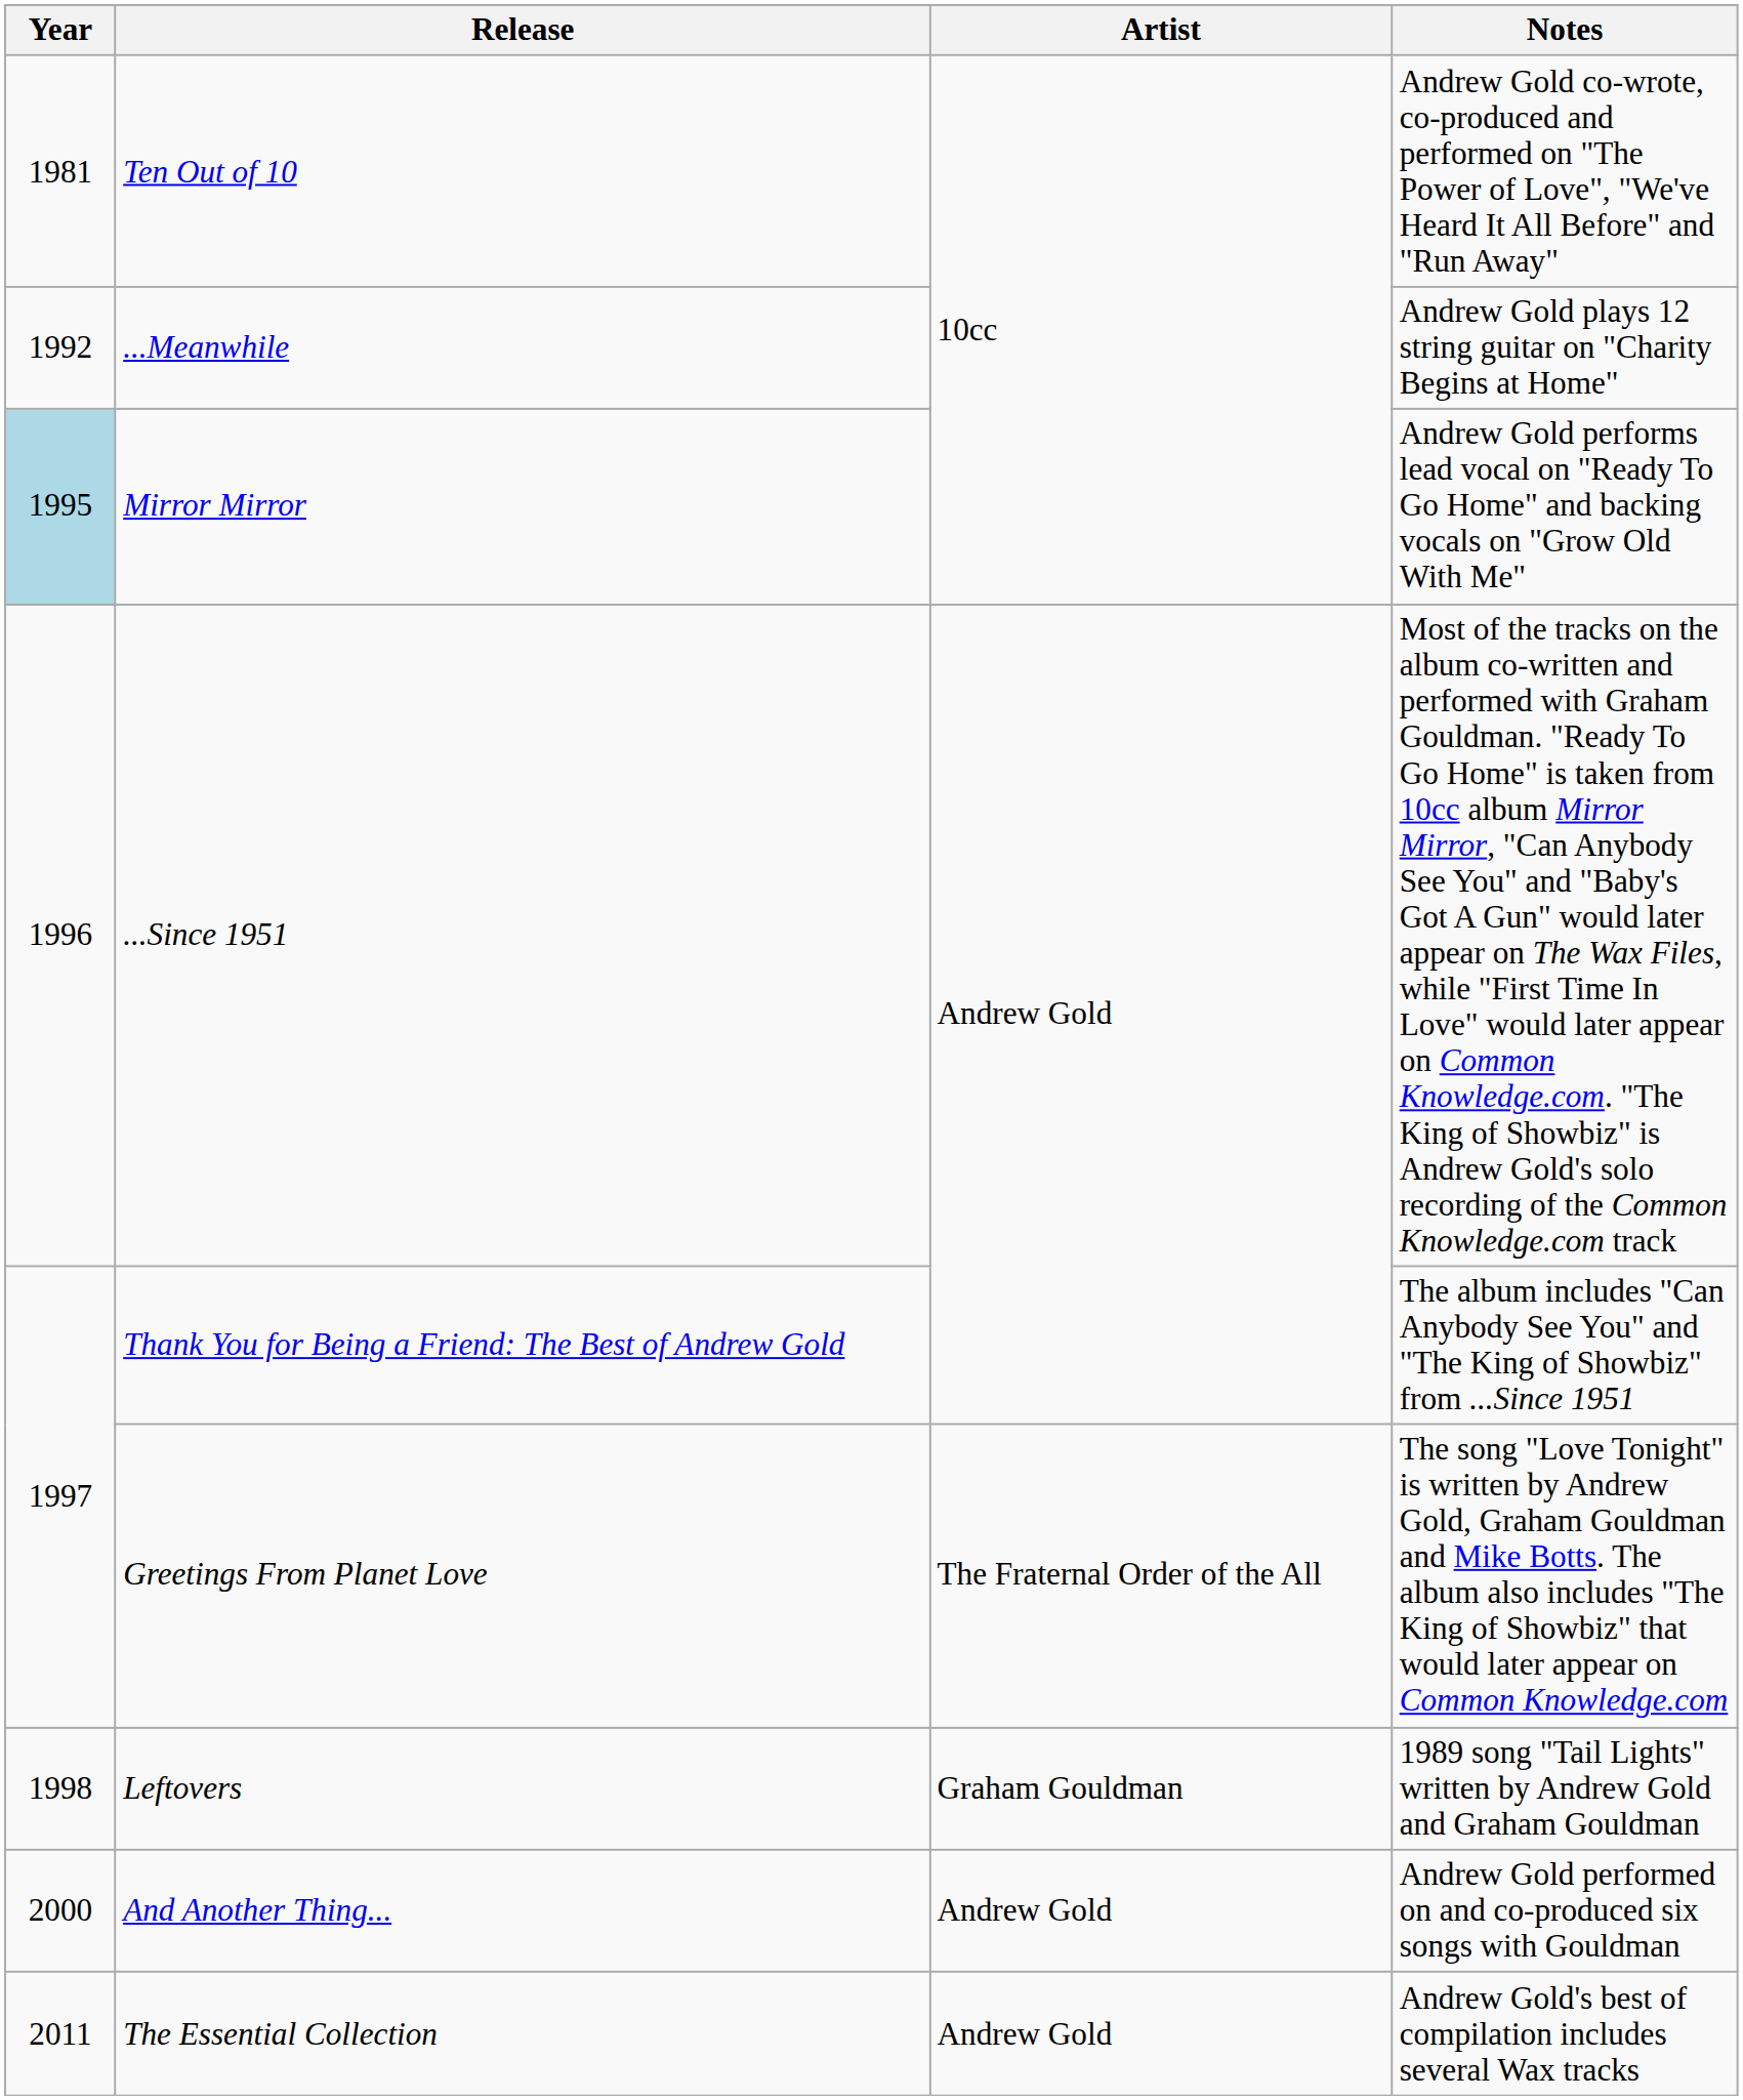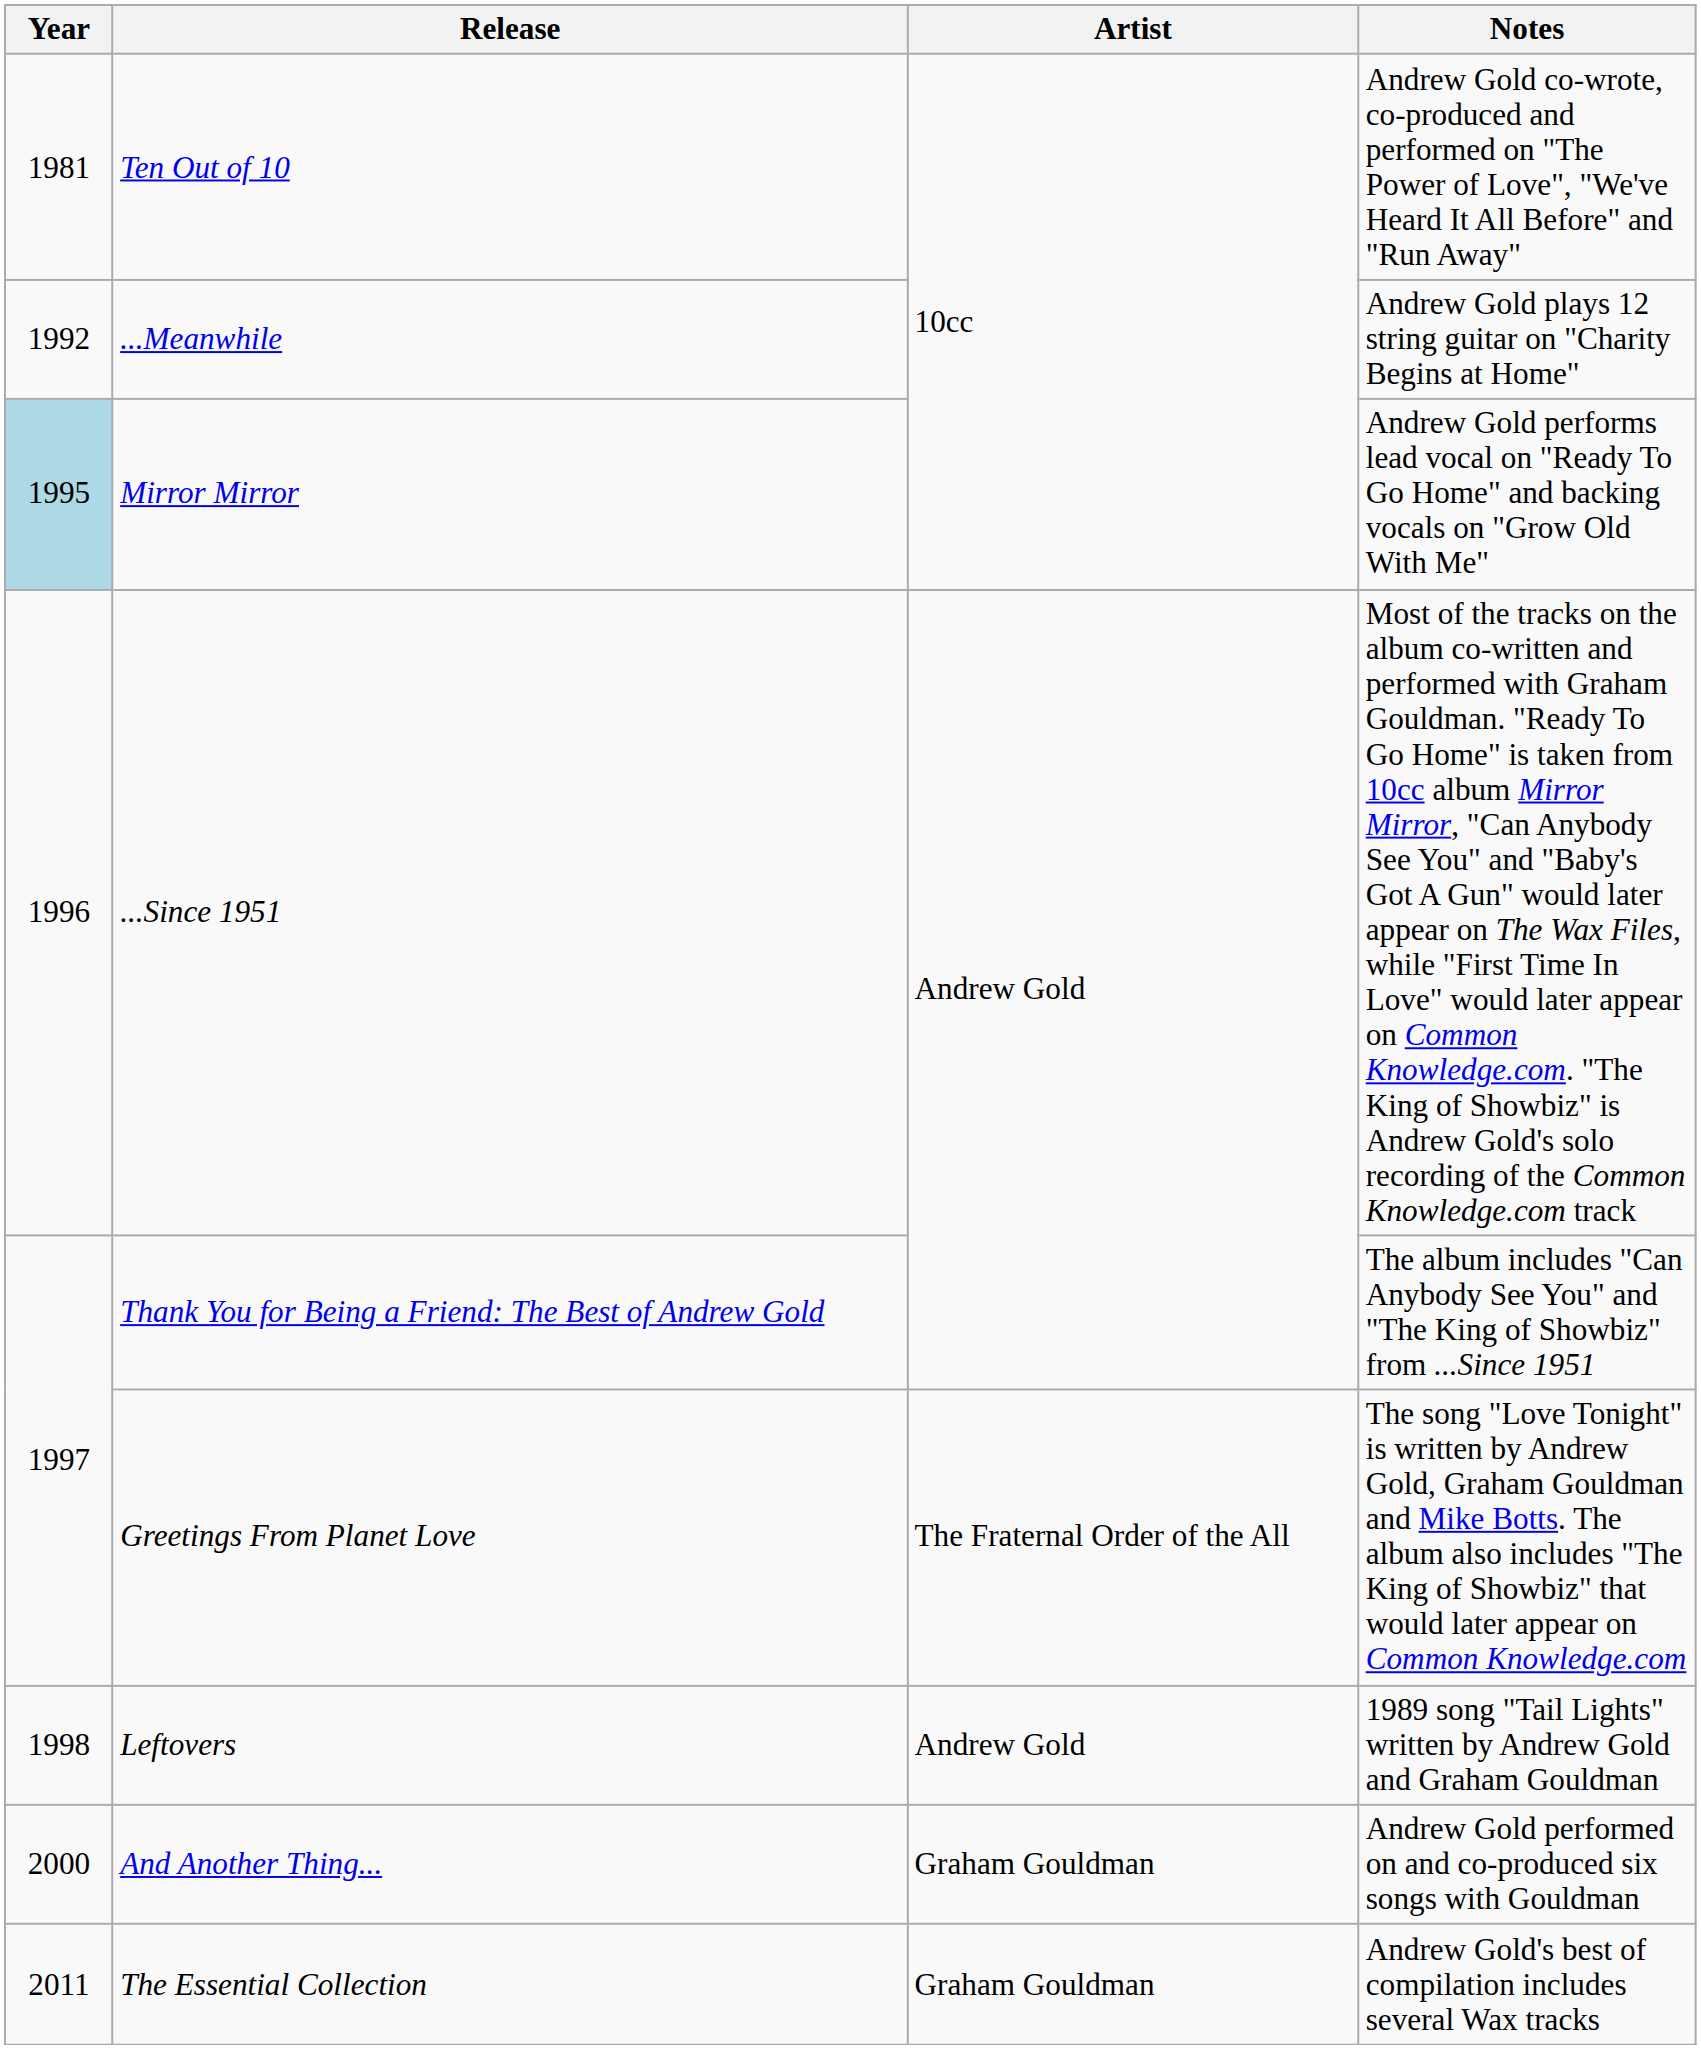 <table class="wikitable sortable">
 <tr>
 <th style="width:3em">Year</th>
 <th style="width:25em">Release</th>
 <th style="width:14em">Artist</th>
 <th class="unsortable">Notes</th>
 </tr>
 <tr>
 <td align="center">1981</td>
 <td><em><a href='#'>Ten Out of 10</a></em></td>
 <td rowspan="3">10cc</td>
 <td>Andrew Gold co-wrote, co-produced and performed on "The Power of Love", "We've Heard It All Before" and "Run Away"</td>
 </tr>
 <tr>
 <td align="center">1992</td>
 <td><em><a href='#'>...Meanwhile</a></em></td>
 <td>Andrew Gold plays 12 string guitar on "Charity Begins at Home"</td>
 </tr>
 <tr>
 <td align="center" style="background: lightblue;">1995</td>
 <td><em><a href='#'>Mirror Mirror</a></em></td>
 <td>Andrew Gold performs lead vocal on "Ready To Go Home" and backing vocals on "Grow Old With Me"</td>
 </tr>
 <tr>
 <td align="center">1996</td>
 <td><em>...Since 1951</em></td>
 <td rowspan="2">Andrew Gold</td>
 <td>Most of the tracks on the album co-written and performed with Graham Gouldman. "Ready To Go Home" is taken from <a href='#'>10cc</a> album <em><a href='#'>Mirror Mirror</a></em>, "Can Anybody See You" and "Baby's Got A Gun" would later appear on <em>The Wax Files</em>, while "First Time In Love" would later appear on <em><a href='#'>Common Knowledge.com</a></em>. "The King of Showbiz" is Andrew Gold's solo recording of the <em>Common Knowledge.com</em> track</td>
 </tr>
 <tr>
 <td align="center" rowspan="2">1997</td>
 <td><em><a href='#'>Thank You for Being a Friend: The Best of Andrew Gold</a></em></td>
 <td>The album includes "Can Anybody See You" and "The King of Showbiz" from <em>...Since 1951</em></td>
 </tr>
 <tr>
 <td><em>Greetings From Planet Love</em></td>
 <td>The Fraternal Order of the All</td>
 <td>The song "Love Tonight" is written by Andrew Gold, Graham Gouldman and <a href='#'>Mike Botts</a>. The album also includes "The King of Showbiz" that would later appear on <em><a href='#'>Common Knowledge.com</a></em></td>
 </tr>
 <tr>
 <td align="center">1998</td>
 <td><em>Leftovers</em></td>
-<td rowspan="1">Graham Gouldman</td>
+<td rowspan="1">Andrew Gold</td>
 <td>1989 song "Tail Lights" written by Andrew Gold and Graham Gouldman</td>
 </tr>
 <tr>
 <td align="center">2000</td>
 <td><em><a href='#'>And Another Thing...</a></em></td>
-<td rowspan="1">Andrew Gold</td>
+<td rowspan="1">Graham Gouldman</td>
 <td>Andrew Gold performed on and co-produced six songs with Gouldman</td>
 </tr>
 <tr>
 <td align="center">2011</td>
 <td><em>The Essential Collection</em></td>
-<td rowspan="1">Andrew Gold</td>
+<td rowspan="1">Graham Gouldman</td>
 <td>Andrew Gold's best of compilation includes several Wax tracks</td>
 </tr>
 </table>
